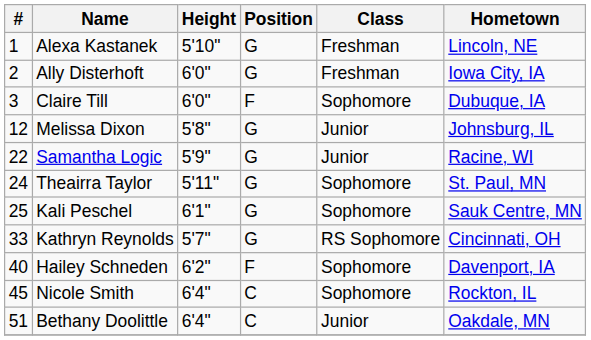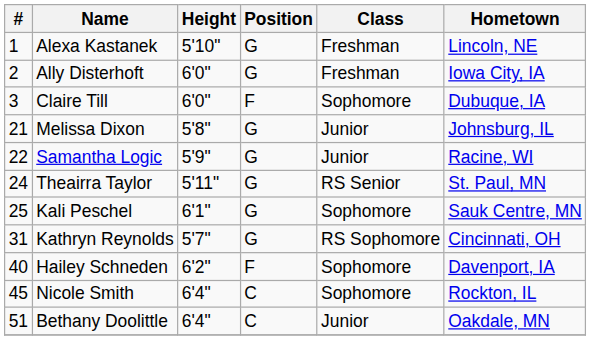 <table class="wikitable" style="font-size: 90%">
 <tr>
 <th>#</th>
 <th>Name</th>
 <th>Height</th>
 <th>Position</th>
 <th>Class</th>
 <th>Hometown</th>
 </tr>
 <tr>
 <td>1</td>
 <td>Alexa Kastanek</td>
 <td>5'10"</td>
 <td>G</td>
 <td>Freshman</td>
 <td><a href='#'>Lincoln, NE</a></td>
 </tr>
 <tr>
 <td>2</td>
 <td>Ally Disterhoft</td>
 <td>6'0"</td>
 <td>G</td>
 <td>Freshman</td>
 <td><a href='#'>Iowa City, IA</a></td>
 </tr>
 <tr>
 <td>3</td>
 <td>Claire Till</td>
 <td>6'0"</td>
 <td>F</td>
 <td>Sophomore</td>
 <td><a href='#'>Dubuque, IA</a></td>
 </tr>
 <tr>
-<td>12</td>
+<td>21</td>
 <td>Melissa Dixon</td>
 <td>5'8"</td>
 <td>G</td>
 <td>Junior</td>
 <td><a href='#'>Johnsburg, IL</a></td>
 </tr>
 <tr>
 <td>22</td>
 <td><a href='#'>Samantha Logic</a></td>
 <td>5'9"</td>
 <td>G</td>
 <td>Junior</td>
 <td><a href='#'>Racine, WI</a></td>
 </tr>
 <tr>
 <td>24</td>
 <td>Theairra Taylor</td>
 <td>5'11"</td>
 <td>G</td>
-<td>Sophomore</td>
+<td>RS Senior</td>
 <td><a href='#'>St. Paul, MN</a></td>
 </tr>
 <tr>
 <td>25</td>
 <td>Kali Peschel</td>
 <td>6'1"</td>
 <td>G</td>
 <td>Sophomore</td>
 <td><a href='#'>Sauk Centre, MN</a></td>
 </tr>
 <tr>
-<td>33</td>
+<td>31</td>
 <td>Kathryn Reynolds</td>
 <td>5'7"</td>
 <td>G</td>
 <td>RS Sophomore</td>
 <td><a href='#'>Cincinnati, OH</a></td>
 </tr>
 <tr>
 <td>40</td>
 <td>Hailey Schneden</td>
 <td>6'2"</td>
 <td>F</td>
 <td>Sophomore</td>
 <td><a href='#'>Davenport, IA</a></td>
 </tr>
 <tr>
 <td>45</td>
 <td>Nicole Smith</td>
 <td>6'4"</td>
 <td>C</td>
 <td>Sophomore</td>
 <td><a href='#'>Rockton, IL</a></td>
 </tr>
 <tr>
 <td>51</td>
 <td>Bethany Doolittle</td>
 <td>6'4"</td>
 <td>C</td>
 <td>Junior</td>
 <td><a href='#'>Oakdale, MN</a></td>
 </tr>
 <tr>
 </tr>
 </table>
